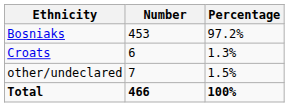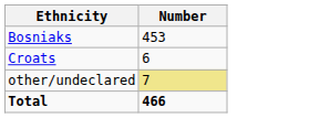 <table class="wikitable">
 <tr>
 <th width="100px">Ethnicity</th>
 <th width="80px">Number</th>
-<th width="80px">Percentage</th>
 </tr>
 <tr>
 <td><a href='#'>Bosniaks</a></td>
 <td>453</td>
-<td>97.2%</td>
 </tr>
 <tr>
 <td><a href='#'>Croats</a></td>
 <td>6</td>
-<td>1.3%</td>
 </tr>
 <tr>
 <td>other/undeclared</td>
-<td>7</td>
-<td>1.5%</td>
+<td style="background: khaki;">7</td>
 </tr>
 <tr>
 <td><strong>Total</strong></td>
 <td><strong>466</strong></td>
-<td><strong>100%</strong></td>
 </tr>
 </table>
